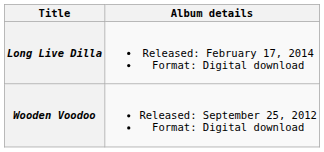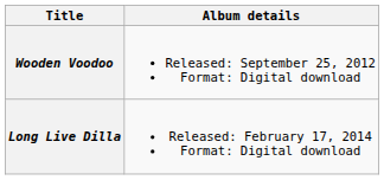 <table class="wikitable plainrowheaders" style="text-align:center;">
 <tr>
 <th scope="col">Title</th>
 <th scope="col">Album details</th>
 </tr>
 <tr>
+<th scope="row"><em>Wooden Voodoo</em></th>
+<td><br><ul><li>Released: September 25, 2012</li><li>Format: Digital download</li></ul></td>
+</tr>
+<tr>
 <th scope="row"><em>Long Live Dilla</em></th>
 <td><br><ul><li>Released: February 17, 2014</li><li>Format: Digital download</li></ul></td>
 </tr>
-<tr>
-<th scope="row"><em>Wooden Voodoo</em></th>
-<td><br><ul><li>Released: September 25, 2012</li><li>Format: Digital download</li></ul></td>
-</tr>
 </table>
